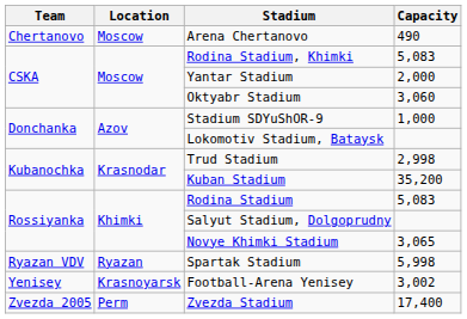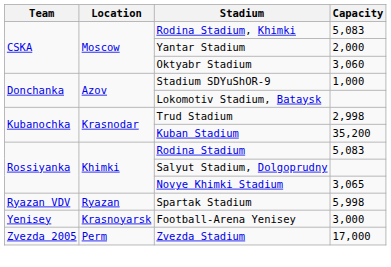 <table class="wikitable sortable">
 <tr>
 <th>Team</th>
 <th>Location</th>
 <th>Stadium</th>
 <th>Capacity</th>
-</tr>
-<tr>
-<td><a href='#'>Chertanovo</a></td>
-<td><a href='#'>Moscow</a></td>
-<td>Arena Chertanovo</td>
-<td>490</td>
 </tr>
 <tr>
 <td rowspan=3><a href='#'>CSKA</a></td>
 <td rowspan=3><a href='#'>Moscow</a></td>
 <td><a href='#'>Rodina Stadium</a>, <a href='#'>Khimki</a></td>
 <td>5,083</td>
 </tr>
 <tr>
 <td>Yantar Stadium</td>
 <td>2,000</td>
 </tr>
 <tr>
 <td>Oktyabr Stadium</td>
 <td>3,060</td>
 </tr>
 <tr>
 <td rowspan=2><a href='#'>Donchanka</a></td>
 <td rowspan=2><a href='#'>Azov</a></td>
 <td>Stadium SDYuShOR-9</td>
 <td>1,000</td>
 </tr>
 <tr>
 <td>Lokomotiv Stadium, <a href='#'>Bataysk</a></td>
 <td></td>
 </tr>
 <tr>
 <td rowspan=2><a href='#'>Kubanochka</a></td>
 <td rowspan=2><a href='#'>Krasnodar</a></td>
 <td>Trud Stadium</td>
 <td>2,998</td>
 </tr>
 <tr>
 <td><a href='#'>Kuban Stadium</a></td>
 <td>35,200</td>
 </tr>
 <tr>
 <td rowspan=3><a href='#'>Rossiyanka</a></td>
 <td rowspan=3><a href='#'>Khimki</a></td>
 <td><a href='#'>Rodina Stadium</a></td>
 <td>5,083</td>
 </tr>
 <tr>
 <td>Salyut Stadium, <a href='#'>Dolgoprudny</a></td>
 <td></td>
 </tr>
 <tr>
 <td><a href='#'>Novye Khimki Stadium</a></td>
 <td>3,065</td>
 </tr>
 <tr>
 <td><a href='#'>Ryazan VDV</a></td>
 <td><a href='#'>Ryazan</a></td>
 <td>Spartak Stadium</td>
 <td>5,998</td>
 </tr>
 <tr>
 <td><a href='#'>Yenisey</a></td>
 <td><a href='#'>Krasnoyarsk</a></td>
 <td>Football-Arena Yenisey</td>
-<td>3,002</td>
+<td>3,000</td>
 </tr>
 <tr>
 <td><a href='#'>Zvezda 2005</a></td>
 <td><a href='#'>Perm</a></td>
 <td><a href='#'>Zvezda Stadium</a></td>
-<td>17,400</td>
+<td>17,000</td>
 </tr>
 </table>
